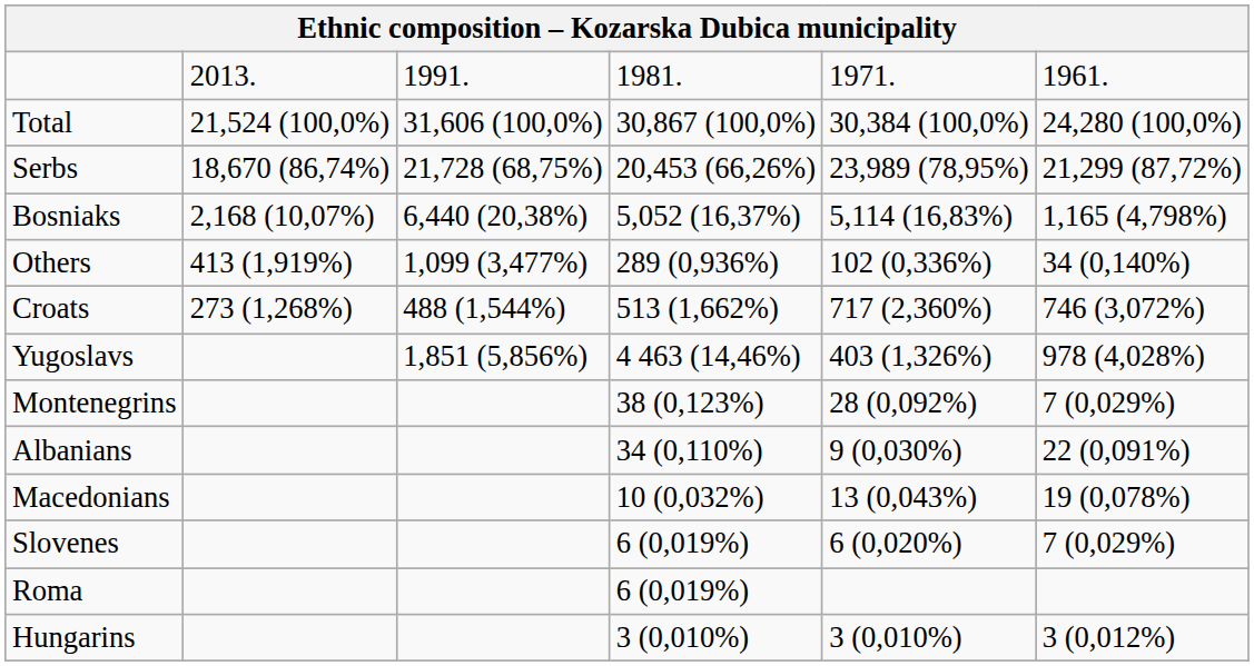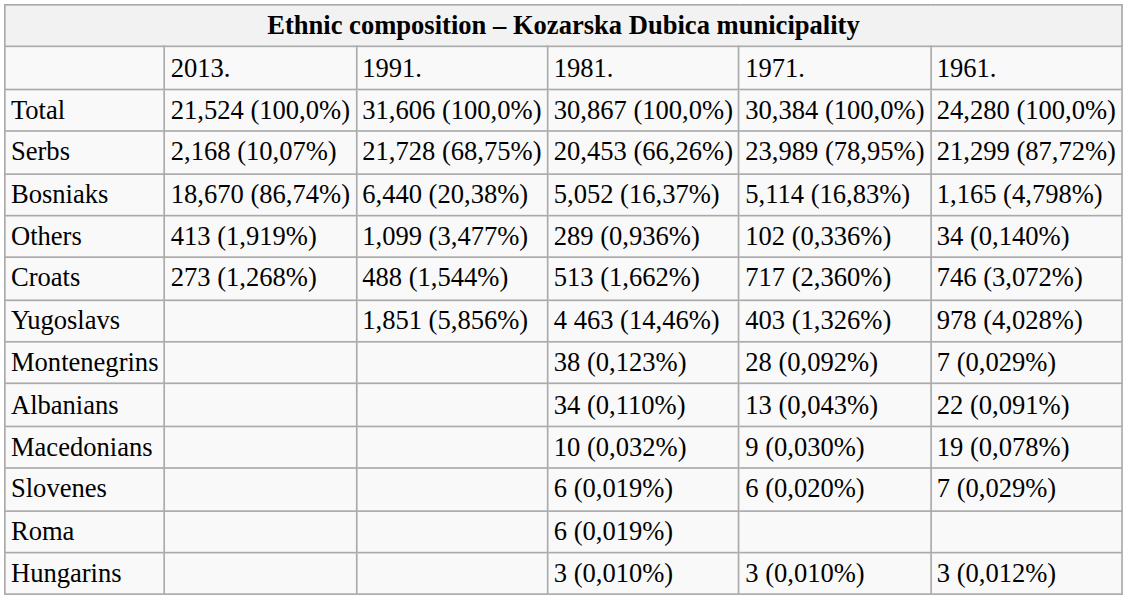 <table class="wikitable">
 <tr>
 <th colspan="8">Ethnic composition – Kozarska Dubica municipality</th>
 </tr>
 <tr>
 <td></td>
 <td>2013.</td>
 <td>1991.</td>
 <td>1981.</td>
 <td>1971.</td>
 <td>1961.</td>
 </tr>
 <tr>
 <td>Total</td>
 <td>21,524 (100,0%)</td>
 <td>31,606 (100,0%)</td>
 <td>30,867 (100,0%)</td>
 <td>30,384 (100,0%)</td>
 <td>24,280 (100,0%)</td>
 </tr>
 <tr>
 <td>Serbs</td>
-<td>18,670 (86,74%)</td>
+<td>2,168 (10,07%)</td>
 <td>21,728 (68,75%)</td>
 <td>20,453 (66,26%)</td>
 <td>23,989 (78,95%)</td>
 <td>21,299 (87,72%)</td>
 </tr>
 <tr>
 <td>Bosniaks</td>
-<td>2,168 (10,07%)</td>
+<td>18,670 (86,74%)</td>
 <td>6,440 (20,38%)</td>
 <td>5,052 (16,37%)</td>
 <td>5,114 (16,83%)</td>
 <td>1,165 (4,798%)</td>
 </tr>
 <tr>
 <td>Others</td>
 <td>413 (1,919%)</td>
 <td>1,099 (3,477%)</td>
 <td>289 (0,936%)</td>
 <td>102 (0,336%)</td>
 <td>34 (0,140%)</td>
 </tr>
 <tr>
 <td>Croats</td>
 <td>273 (1,268%)</td>
 <td>488 (1,544%)</td>
 <td>513 (1,662%)</td>
 <td>717 (2,360%)</td>
 <td>746 (3,072%)</td>
 </tr>
 <tr>
 <td>Yugoslavs</td>
 <td></td>
 <td>1,851 (5,856%)</td>
 <td>4 463 (14,46%)</td>
 <td>403 (1,326%)</td>
 <td>978 (4,028%)</td>
 </tr>
 <tr>
 <td>Montenegrins</td>
 <td></td>
 <td></td>
 <td>38 (0,123%)</td>
 <td>28 (0,092%)</td>
 <td>7 (0,029%)</td>
 </tr>
 <tr>
 <td>Albanians</td>
 <td></td>
 <td></td>
 <td>34 (0,110%)</td>
-<td>9 (0,030%)</td>
+<td>13 (0,043%)</td>
 <td>22 (0,091%)</td>
 </tr>
 <tr>
 <td>Macedonians</td>
 <td></td>
 <td></td>
 <td>10 (0,032%)</td>
-<td>13 (0,043%)</td>
+<td>9 (0,030%)</td>
 <td>19 (0,078%)</td>
 </tr>
 <tr>
 <td>Slovenes</td>
 <td></td>
 <td></td>
 <td>6 (0,019%)</td>
 <td>6 (0,020%)</td>
 <td>7 (0,029%)</td>
 </tr>
 <tr>
 <td>Roma</td>
 <td></td>
 <td></td>
 <td>6 (0,019%)</td>
 <td></td>
 <td></td>
 </tr>
 <tr>
 <td>Hungarins</td>
 <td></td>
 <td></td>
 <td>3 (0,010%)</td>
 <td>3 (0,010%)</td>
 <td>3 (0,012%)</td>
 </tr>
 </table>
